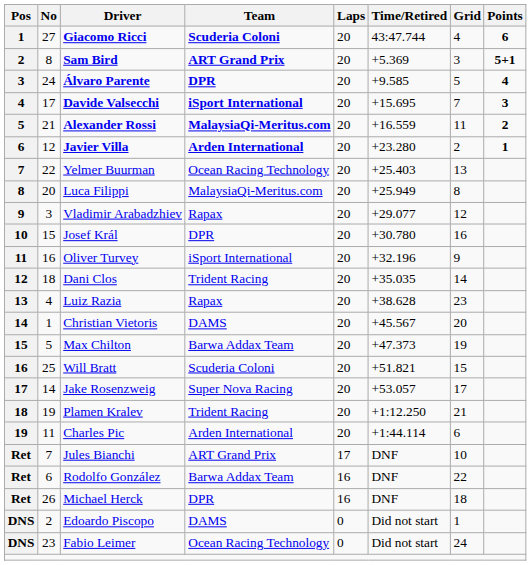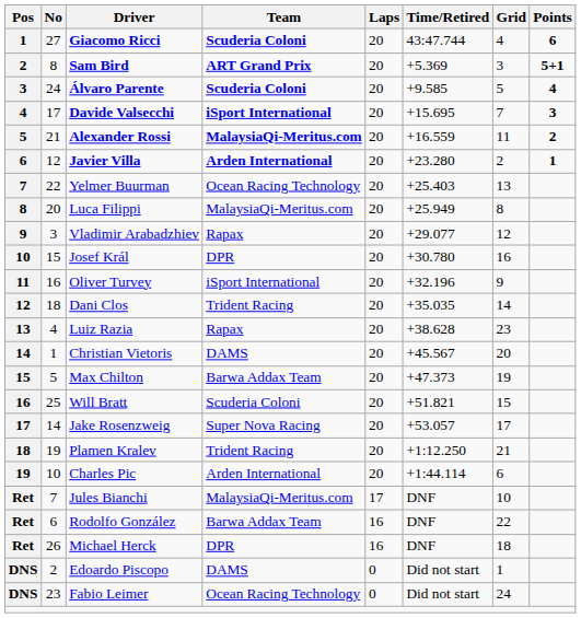 <table class="wikitable" style="font-size:85%">
 <tr>
 <th>Pos</th>
 <th>No</th>
 <th>Driver</th>
 <th>Team</th>
 <th>Laps</th>
 <th>Time/Retired</th>
 <th>Grid</th>
 <th>Points</th>
 </tr>
 <tr>
 <th>1</th>
 <td align="center">27</td>
 <td> <strong><a href='#'>Giacomo Ricci</a></strong></td>
 <td><strong><a href='#'>Scuderia Coloni</a></strong></td>
 <td>20</td>
 <td>43:47.744</td>
 <td>4</td>
 <td align="center"><strong>6</strong></td>
 </tr>
 <tr>
 <th>2</th>
 <td align="center">8</td>
 <td> <strong><a href='#'>Sam Bird</a></strong></td>
 <td><strong><a href='#'>ART Grand Prix</a></strong></td>
 <td>20</td>
 <td>+5.369</td>
 <td>3</td>
 <td align="center"><strong>5+1</strong></td>
 </tr>
 <tr>
 <th>3</th>
 <td align="center">24</td>
 <td> <strong><a href='#'>Álvaro Parente</a></strong></td>
-<td><strong><a href='#'>DPR</a></strong></td>
+<td><strong><a href='#'>Scuderia Coloni</a></strong></td>
 <td>20</td>
 <td>+9.585</td>
 <td>5</td>
 <td align="center"><strong>4</strong></td>
 </tr>
 <tr>
 <th>4</th>
 <td align="center">17</td>
 <td> <strong><a href='#'>Davide Valsecchi</a></strong></td>
 <td><strong><a href='#'>iSport International</a></strong></td>
 <td>20</td>
 <td>+15.695</td>
 <td>7</td>
 <td align="center"><strong>3</strong></td>
 </tr>
 <tr>
 <th>5</th>
 <td align="center">21</td>
 <td> <strong><a href='#'>Alexander Rossi</a></strong></td>
 <td><strong><a href='#'>MalaysiaQi-Meritus.com</a></strong></td>
 <td>20</td>
 <td>+16.559</td>
 <td>11</td>
 <td align="center"><strong>2</strong></td>
 </tr>
 <tr>
 <th>6</th>
 <td align="center">12</td>
 <td> <strong><a href='#'>Javier Villa</a></strong></td>
 <td><strong><a href='#'>Arden International</a></strong></td>
 <td>20</td>
 <td>+23.280</td>
 <td>2</td>
 <td align="center"><strong>1</strong></td>
 </tr>
 <tr>
 <th>7</th>
 <td align="center">22</td>
 <td> <a href='#'>Yelmer Buurman</a></td>
 <td><a href='#'>Ocean Racing Technology</a></td>
 <td>20</td>
 <td>+25.403</td>
 <td>13</td>
 <td></td>
 </tr>
 <tr>
 <th>8</th>
 <td align="center">20</td>
 <td> <a href='#'>Luca Filippi</a></td>
 <td><a href='#'>MalaysiaQi-Meritus.com</a></td>
 <td>20</td>
 <td>+25.949</td>
 <td>8</td>
 <td></td>
 </tr>
 <tr>
 <th>9</th>
 <td align="center">3</td>
 <td> <a href='#'>Vladimir Arabadzhiev</a></td>
 <td><a href='#'>Rapax</a></td>
 <td>20</td>
 <td>+29.077</td>
 <td>12</td>
 <td></td>
 </tr>
 <tr>
 <th>10</th>
 <td align="center">15</td>
 <td> <a href='#'>Josef Král</a></td>
 <td><a href='#'>DPR</a></td>
 <td>20</td>
 <td>+30.780</td>
 <td>16</td>
 <td></td>
 </tr>
 <tr>
 <th>11</th>
 <td align="center">16</td>
 <td> <a href='#'>Oliver Turvey</a></td>
 <td><a href='#'>iSport International</a></td>
 <td>20</td>
 <td>+32.196</td>
 <td>9</td>
 <td></td>
 </tr>
 <tr>
 <th>12</th>
 <td align="center">18</td>
 <td> <a href='#'>Dani Clos</a></td>
 <td><a href='#'>Trident Racing</a></td>
 <td>20</td>
 <td>+35.035</td>
 <td>14</td>
 <td></td>
 </tr>
 <tr>
 <th>13</th>
 <td align="center">4</td>
 <td> <a href='#'>Luiz Razia</a></td>
 <td><a href='#'>Rapax</a></td>
 <td>20</td>
 <td>+38.628</td>
 <td>23</td>
 <td></td>
 </tr>
 <tr>
 <th>14</th>
 <td align="center">1</td>
 <td> <a href='#'>Christian Vietoris</a></td>
 <td><a href='#'>DAMS</a></td>
 <td>20</td>
 <td>+45.567</td>
 <td>20</td>
 <td></td>
 </tr>
 <tr>
 <th>15</th>
 <td align="center">5</td>
 <td> <a href='#'>Max Chilton</a></td>
 <td><a href='#'>Barwa Addax Team</a></td>
 <td>20</td>
 <td>+47.373</td>
 <td>19</td>
 <td></td>
 </tr>
 <tr>
 <th>16</th>
 <td align="center">25</td>
 <td> <a href='#'>Will Bratt</a></td>
 <td><a href='#'>Scuderia Coloni</a></td>
 <td>20</td>
 <td>+51.821</td>
 <td>15</td>
 <td></td>
 </tr>
 <tr>
 <th>17</th>
 <td align="center">14</td>
 <td> <a href='#'>Jake Rosenzweig</a></td>
 <td><a href='#'>Super Nova Racing</a></td>
 <td>20</td>
 <td>+53.057</td>
 <td>17</td>
 <td></td>
 </tr>
 <tr>
 <th>18</th>
 <td align="center">19</td>
 <td> <a href='#'>Plamen Kralev</a></td>
 <td><a href='#'>Trident Racing</a></td>
 <td>20</td>
 <td>+1:12.250</td>
 <td>21</td>
 <td></td>
 </tr>
 <tr>
 <th>19</th>
-<td align="center">11</td>
+<td align="center">10</td>
 <td> <a href='#'>Charles Pic</a></td>
 <td><a href='#'>Arden International</a></td>
 <td>20</td>
 <td>+1:44.114</td>
 <td>6</td>
 <td></td>
 </tr>
 <tr>
 <th>Ret</th>
 <td align="center">7</td>
 <td> <a href='#'>Jules Bianchi</a></td>
-<td><a href='#'>ART Grand Prix</a></td>
+<td><a href='#'>MalaysiaQi-Meritus.com</a></td>
 <td>17</td>
 <td>DNF</td>
 <td>10</td>
 <td></td>
 </tr>
 <tr>
 <th>Ret</th>
 <td align="center">6</td>
 <td> <a href='#'>Rodolfo González</a></td>
 <td><a href='#'>Barwa Addax Team</a></td>
 <td>16</td>
 <td>DNF</td>
 <td>22</td>
 <td></td>
 </tr>
 <tr>
 <th>Ret</th>
 <td align="center">26</td>
 <td> <a href='#'>Michael Herck</a></td>
 <td><a href='#'>DPR</a></td>
 <td>16</td>
 <td>DNF</td>
 <td>18</td>
 <td></td>
 </tr>
 <tr>
 <th>DNS</th>
 <td align="center">2</td>
 <td> <a href='#'>Edoardo Piscopo</a></td>
 <td><a href='#'>DAMS</a></td>
 <td>0</td>
 <td>Did not start</td>
 <td>1</td>
 <td></td>
 </tr>
 <tr>
 <th>DNS</th>
 <td align="center">23</td>
 <td> <a href='#'>Fabio Leimer</a></td>
 <td><a href='#'>Ocean Racing Technology</a></td>
 <td>0</td>
 <td>Did not start</td>
 <td>24</td>
 <td></td>
 </tr>
 <tr>
 <td colspan=8></td>
 </tr>
 </table>
